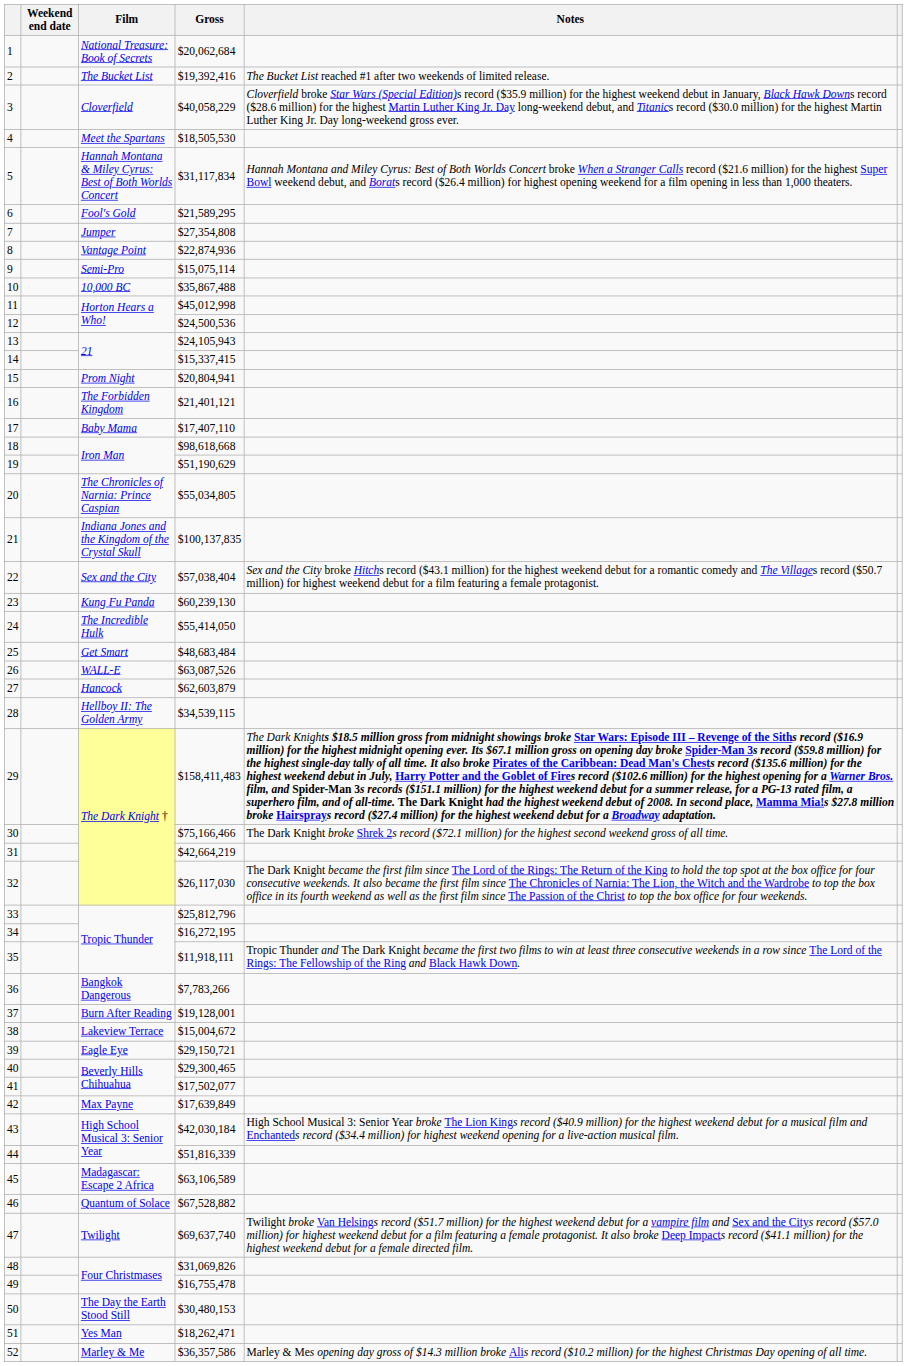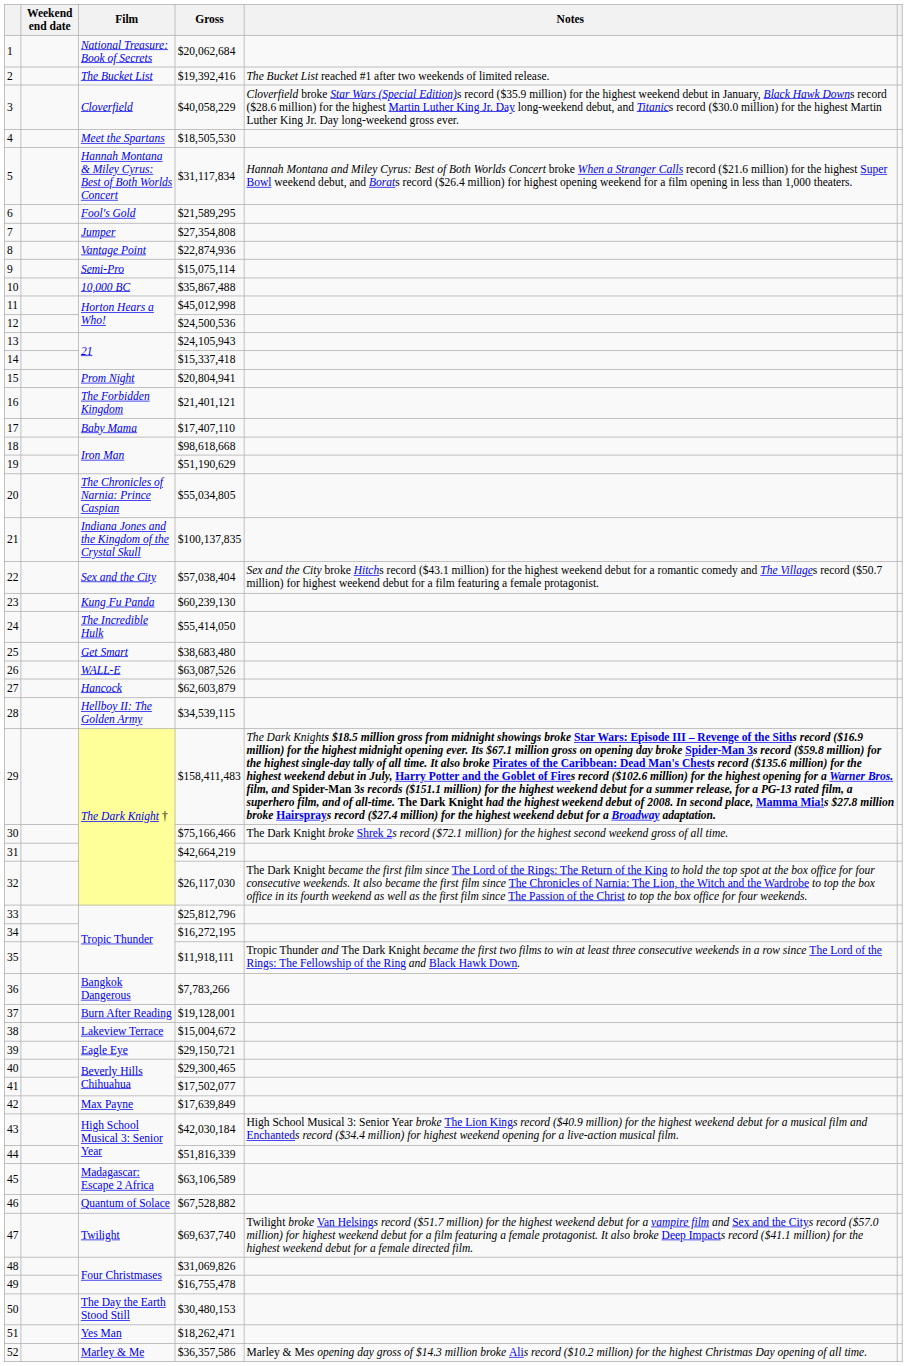 <table class="wikitable sortable">
 <tr>
 <th></th>
 <th>Weekend end date</th>
 <th>Film</th>
 <th>Gross</th>
 <th>Notes</th>
 <th class="unsortable"></th>
 </tr>
 <tr>
 <td>1</td>
 <td></td>
 <td><em><a href='#'>National Treasure: Book of Secrets</a></em></td>
 <td>$20,062,684</td>
 <td></td>
 <td></td>
 </tr>
 <tr>
 <td>2</td>
 <td></td>
 <td><em><a href='#'>The Bucket List</a></em></td>
 <td>$19,392,416</td>
 <td><em>The Bucket List</em> reached #1 after two weekends of limited release.</td>
 <td></td>
 </tr>
 <tr>
 <td>3</td>
 <td></td>
 <td><em><a href='#'>Cloverfield</a></em></td>
 <td>$40,058,229</td>
 <td><em>Cloverfield</em> broke <em><a href='#'>Star Wars (Special Edition)</a></em>s record ($35.9 million) for the highest weekend debut in January, <em><a href='#'>Black Hawk Down</a></em>s record ($28.6 million) for the highest <a href='#'>Martin Luther King Jr. Day</a> long-weekend debut, and <em><a href='#'>Titanic</a></em>s record ($30.0 million) for the highest Martin Luther King Jr. Day long-weekend gross ever.</td>
 <td></td>
 </tr>
 <tr>
 <td>4</td>
 <td></td>
 <td><em><a href='#'>Meet the Spartans</a></em></td>
 <td>$18,505,530</td>
 <td></td>
 <td></td>
 </tr>
 <tr>
 <td>5</td>
 <td></td>
 <td><em><a href='#'>Hannah Montana & Miley Cyrus: Best of Both Worlds Concert</a></em></td>
 <td>$31,117,834</td>
 <td><em>Hannah Montana and Miley Cyrus: Best of Both Worlds Concert</em> broke <em><a href='#'>When a Stranger Calls</a></em> record ($21.6 million) for the highest <a href='#'>Super Bowl</a> weekend debut, and <em><a href='#'>Borat</a></em>s record ($26.4 million) for highest opening weekend for a film opening in less than 1,000 theaters.</td>
 <td></td>
 </tr>
 <tr>
 <td>6</td>
 <td></td>
 <td><em><a href='#'>Fool's Gold</a></em></td>
 <td>$21,589,295</td>
 <td></td>
 <td></td>
 </tr>
 <tr>
 <td>7</td>
 <td></td>
 <td><em><a href='#'>Jumper</a></em></td>
 <td>$27,354,808</td>
 <td></td>
 <td></td>
 </tr>
 <tr>
 <td>8</td>
 <td></td>
 <td><em><a href='#'>Vantage Point</a></em></td>
 <td>$22,874,936</td>
 <td></td>
 <td></td>
 </tr>
 <tr>
 <td>9</td>
 <td></td>
 <td><em><a href='#'>Semi-Pro</a></em></td>
 <td>$15,075,114</td>
 <td></td>
 <td></td>
 </tr>
 <tr>
 <td>10</td>
 <td></td>
 <td><em><a href='#'>10,000 BC</a></em></td>
 <td>$35,867,488</td>
 <td></td>
 <td></td>
 </tr>
 <tr>
 <td>11</td>
 <td></td>
 <td rowspan="2"><em><a href='#'>Horton Hears a Who!</a></em></td>
 <td>$45,012,998</td>
 <td></td>
 <td></td>
 </tr>
 <tr>
 <td>12</td>
 <td></td>
 <td>$24,500,536</td>
 <td></td>
 <td></td>
 </tr>
 <tr>
 <td>13</td>
 <td></td>
 <td rowspan="2"><em><a href='#'>21</a></em></td>
 <td>$24,105,943</td>
 <td></td>
 <td></td>
 </tr>
 <tr>
 <td>14</td>
 <td></td>
-<td>$15,337,415</td>
+<td>$15,337,418</td>
 <td></td>
 <td></td>
 </tr>
 <tr>
 <td>15</td>
 <td></td>
 <td><em><a href='#'>Prom Night</a></em></td>
 <td>$20,804,941</td>
 <td></td>
 <td></td>
 </tr>
 <tr>
 <td>16</td>
 <td></td>
 <td><em><a href='#'>The Forbidden Kingdom</a></em></td>
 <td>$21,401,121</td>
 <td></td>
 <td></td>
 </tr>
 <tr>
 <td>17</td>
 <td></td>
 <td><em><a href='#'>Baby Mama</a></em></td>
 <td>$17,407,110</td>
 <td></td>
 <td></td>
 </tr>
 <tr>
 <td>18</td>
 <td></td>
 <td rowspan="2"><em><a href='#'>Iron Man</a></em></td>
 <td>$98,618,668</td>
 <td></td>
 <td></td>
 </tr>
 <tr>
 <td>19</td>
 <td></td>
 <td>$51,190,629</td>
 <td></td>
 <td></td>
 </tr>
 <tr>
 <td>20</td>
 <td></td>
 <td><em><a href='#'>The Chronicles of Narnia: Prince Caspian</a></em></td>
 <td>$55,034,805</td>
 <td></td>
 <td></td>
 </tr>
 <tr>
 <td>21</td>
 <td></td>
 <td><em><a href='#'>Indiana Jones and the Kingdom of the Crystal Skull</a></em></td>
 <td>$100,137,835</td>
 <td></td>
 <td></td>
 </tr>
 <tr>
 <td>22</td>
 <td></td>
 <td><em><a href='#'>Sex and the City</a></em></td>
 <td>$57,038,404</td>
 <td><em>Sex and the City</em> broke <em><a href='#'>Hitch</a></em>s record ($43.1 million) for the highest weekend debut for a romantic comedy and <em><a href='#'>The Village</a></em>s record ($50.7 million) for highest weekend debut for a film featuring a female protagonist.</td>
 <td></td>
 </tr>
 <tr>
 <td>23</td>
 <td></td>
 <td><em><a href='#'>Kung Fu Panda</a></em></td>
 <td>$60,239,130</td>
 <td></td>
 <td></td>
 </tr>
 <tr>
 <td>24</td>
 <td></td>
 <td><em><a href='#'>The Incredible Hulk</a></em></td>
 <td>$55,414,050</td>
 <td></td>
 <td></td>
 </tr>
 <tr>
 <td>25</td>
 <td></td>
 <td><em><a href='#'>Get Smart</a></em></td>
-<td>$48,683,484</td>
+<td>$38,683,480</td>
 <td></td>
 <td></td>
 </tr>
 <tr>
 <td>26</td>
 <td></td>
 <td><em><a href='#'>WALL-E</a></em></td>
 <td>$63,087,526</td>
 <td></td>
 <td></td>
 </tr>
 <tr>
 <td>27</td>
 <td></td>
 <td><em><a href='#'>Hancock</a></em></td>
 <td>$62,603,879</td>
 <td></td>
 <td></td>
 </tr>
 <tr>
 <td>28</td>
 <td></td>
 <td><em><a href='#'>Hellboy II: The Golden Army</a></em></td>
 <td>$34,539,115</td>
 <td></td>
 <td></td>
 </tr>
 <tr>
 <td>29</td>
 <td></td>
 <td rowspan="4" style="background-color:#FFFF99"><em><a href='#'>The Dark Knight</a></em> †</td>
 <td>$158,411,483</td>
 <td><em>The Dark Knight<strong>s $18.5 million gross from midnight showings broke </em><a href='#'>Star Wars: Episode III – Revenge of the Sith</a><em>s record ($16.9 million) for the highest midnight opening ever. Its $67.1 million gross on opening day broke </em><a href='#'>Spider-Man 3</a><em>s record ($59.8 million) for the highest single-day tally of all time. It also broke </em><a href='#'>Pirates of the Caribbean: Dead Man's Chest</a><em>s record ($135.6 million) for the highest weekend debut in July, </em><a href='#'>Harry Potter and the Goblet of Fire</a><em>s record ($102.6 million) for the highest opening for a <a href='#'>Warner Bros.</a> film, and </em>Spider-Man 3<em>s records ($151.1 million) for the highest weekend debut for a summer release, for a PG-13 rated film, a superhero film, and of all-time. </em>The Dark Knight<em> had the highest weekend debut of 2008. In second place, </em><a href='#'>Mamma Mia!</a><em>s $27.8 million broke </em><a href='#'>Hairspray</a><em>s record ($27.4 million) for the highest weekend debut for a <a href='#'>Broadway</a> adaptation.</td>
 <td></td>
 </tr>
 <tr>
 <td>30</td>
 <td></td>
 <td>$75,166,466</td>
 <td></em>The Dark Knight<em> broke </em><a href='#'>Shrek 2</a><em>s record ($72.1 million) for the highest second weekend gross of all time.</td>
 <td></td>
 </tr>
 <tr>
 <td>31</td>
 <td></td>
 <td>$42,664,219</td>
 <td></td>
 <td></td>
 </tr>
 <tr>
 <td>32</td>
 <td></td>
 <td>$26,117,030</td>
 <td></em>The Dark Knight<em> became the first film since </em><a href='#'>The Lord of the Rings: The Return of the King</a><em> to hold the top spot at the box office for four consecutive weekends. It also became the first film since </em><a href='#'>The Chronicles of Narnia: The Lion, the Witch and the Wardrobe</a><em> to top the box office in its fourth weekend as well as the first film since </em><a href='#'>The Passion of the Christ</a><em> to top the box office for four weekends.</td>
 <td></td>
 </tr>
 <tr>
 <td>33</td>
 <td></td>
 <td rowspan="3"></em><a href='#'>Tropic Thunder</a><em></td>
 <td>$25,812,796</td>
 <td></td>
 <td></td>
 </tr>
 <tr>
 <td>34</td>
 <td></td>
 <td>$16,272,195</td>
 <td></td>
 <td></td>
 </tr>
 <tr>
 <td>35</td>
 <td></td>
 <td>$11,918,111</td>
 <td></em>Tropic Thunder<em> and </em>The Dark Knight<em> became the first two films to win at least three consecutive weekends in a row since </em><a href='#'>The Lord of the Rings: The Fellowship of the Ring</a><em> and </em><a href='#'>Black Hawk Down</a><em>.</td>
 <td></td>
 </tr>
 <tr>
 <td>36</td>
 <td></td>
 <td></em><a href='#'>Bangkok Dangerous</a><em></td>
 <td>$7,783,266</td>
 <td></td>
 <td></td>
 </tr>
 <tr>
 <td>37</td>
 <td></td>
 <td></em><a href='#'>Burn After Reading</a><em></td>
 <td>$19,128,001</td>
 <td></td>
 <td></td>
 </tr>
 <tr>
 <td>38</td>
 <td></td>
 <td></em><a href='#'>Lakeview Terrace</a><em></td>
 <td>$15,004,672</td>
 <td></td>
 <td></td>
 </tr>
 <tr>
 <td>39</td>
 <td></td>
 <td></em><a href='#'>Eagle Eye</a><em></td>
 <td>$29,150,721</td>
 <td></td>
 <td></td>
 </tr>
 <tr>
 <td>40</td>
 <td></td>
 <td rowspan="2"></em><a href='#'>Beverly Hills Chihuahua</a><em></td>
 <td>$29,300,465</td>
 <td></td>
 <td></td>
 </tr>
 <tr>
 <td>41</td>
 <td></td>
 <td>$17,502,077</td>
 <td></td>
 <td></td>
 </tr>
 <tr>
 <td>42</td>
 <td></td>
 <td></em><a href='#'>Max Payne</a><em></td>
 <td>$17,639,849</td>
 <td></td>
 <td></td>
 </tr>
 <tr>
 <td>43</td>
 <td></td>
 <td rowspan="2"></em><a href='#'>High School Musical 3: Senior Year</a><em></td>
 <td>$42,030,184</td>
 <td></em>High School Musical 3: Senior Year<em> broke </em><a href='#'>The Lion King</a><em>s record ($40.9 million) for the highest weekend debut for a musical film and </em><a href='#'>Enchanted</a><em>s record ($34.4 million) for highest weekend opening for a live-action musical film.</td>
 <td></td>
 </tr>
 <tr>
 <td>44</td>
 <td></td>
 <td>$51,816,339</td>
 <td></td>
 <td></td>
 </tr>
 <tr>
 <td>45</td>
 <td></td>
 <td></em><a href='#'>Madagascar: Escape 2 Africa</a><em></td>
 <td>$63,106,589</td>
 <td></td>
 <td></td>
 </tr>
 <tr>
 <td>46</td>
 <td></td>
 <td></em><a href='#'>Quantum of Solace</a><em></td>
 <td>$67,528,882</td>
 <td></td>
 <td></td>
 </tr>
 <tr>
 <td>47</td>
 <td></td>
 <td></em><a href='#'>Twilight</a><em></td>
 <td>$69,637,740</td>
 <td></em>Twilight<em> broke </em><a href='#'>Van Helsing</a><em>s record ($51.7 million) for the highest weekend debut for a <a href='#'>vampire film</a> and </em><a href='#'>Sex and the City</a><em>s record ($57.0 million) for highest weekend debut for a film featuring a female protagonist. It also broke </em><a href='#'>Deep Impact</a><em>s record ($41.1 million) for the highest weekend debut for a female directed film.</td>
 <td></td>
 </tr>
 <tr>
 <td>48</td>
 <td></td>
 <td rowspan="2"></em><a href='#'>Four Christmases</a><em></td>
 <td>$31,069,826</td>
 <td></td>
 <td></td>
 </tr>
 <tr>
 <td>49</td>
 <td></td>
 <td>$16,755,478</td>
 <td></td>
 <td></td>
 </tr>
 <tr>
 <td>50</td>
 <td></td>
 <td></em><a href='#'>The Day the Earth Stood Still</a><em></td>
 <td>$30,480,153</td>
 <td></td>
 <td></td>
 </tr>
 <tr>
 <td>51</td>
 <td></td>
 <td></em><a href='#'>Yes Man</a><em></td>
 <td>$18,262,471</td>
 <td></td>
 <td></td>
 </tr>
 <tr>
 <td>52</td>
 <td></td>
 <td></em><a href='#'>Marley & Me</a><em></td>
 <td>$36,357,586</td>
 <td></em>Marley & Me<em>s opening day gross of $14.3 million broke </em><a href='#'>Ali</a><em>s record ($10.2 million) for the highest Christmas Day opening of all time.</td>
 <td></td>
 </tr>
 </table>
